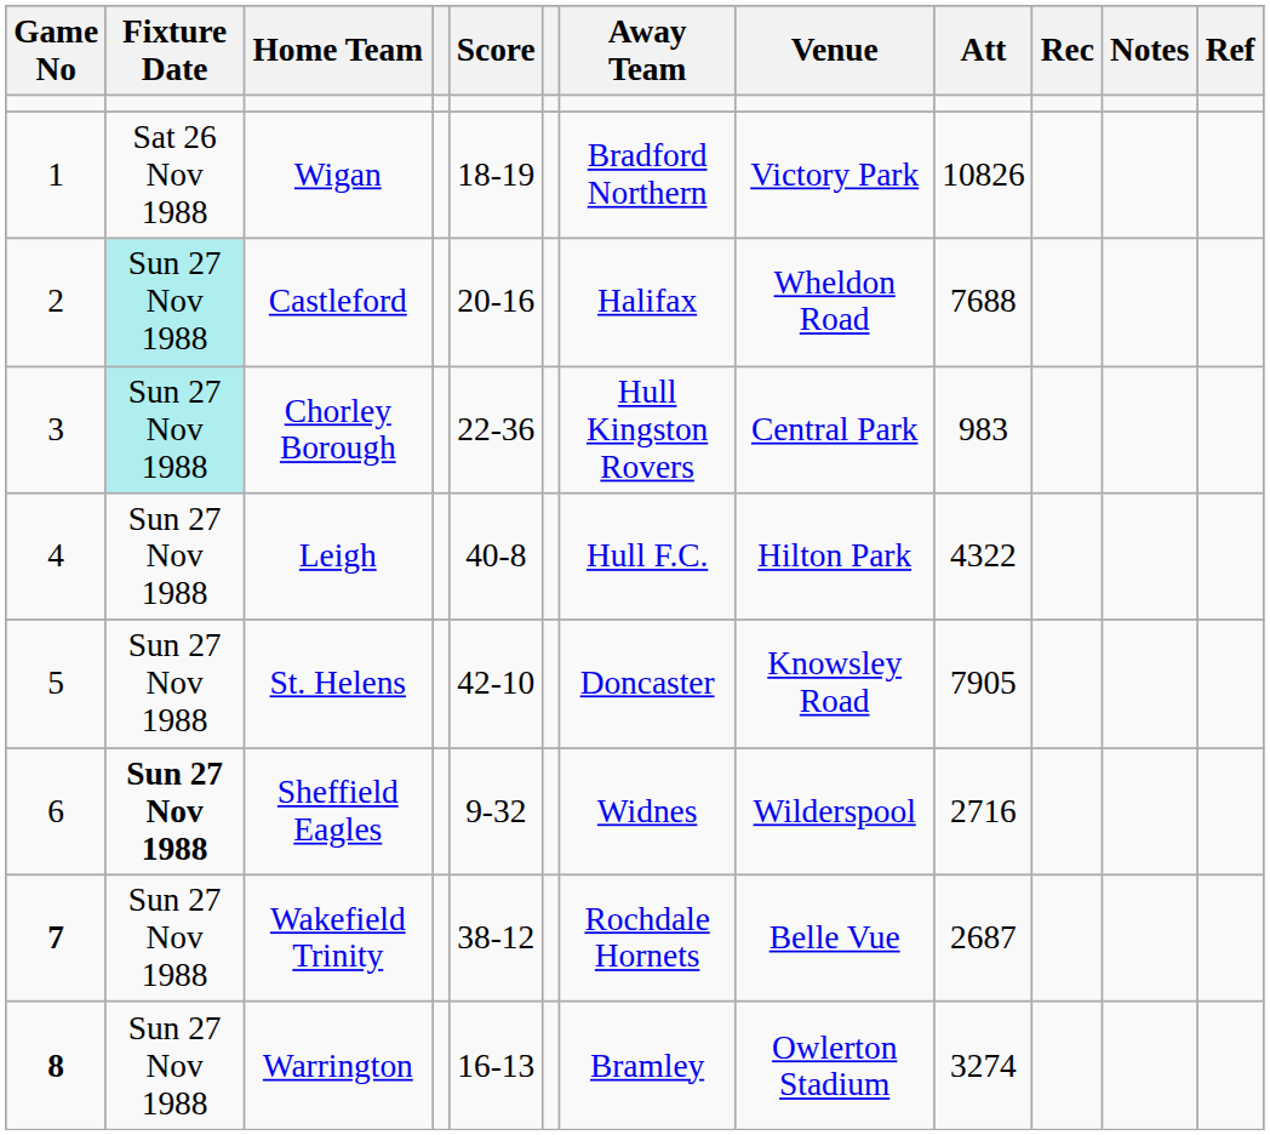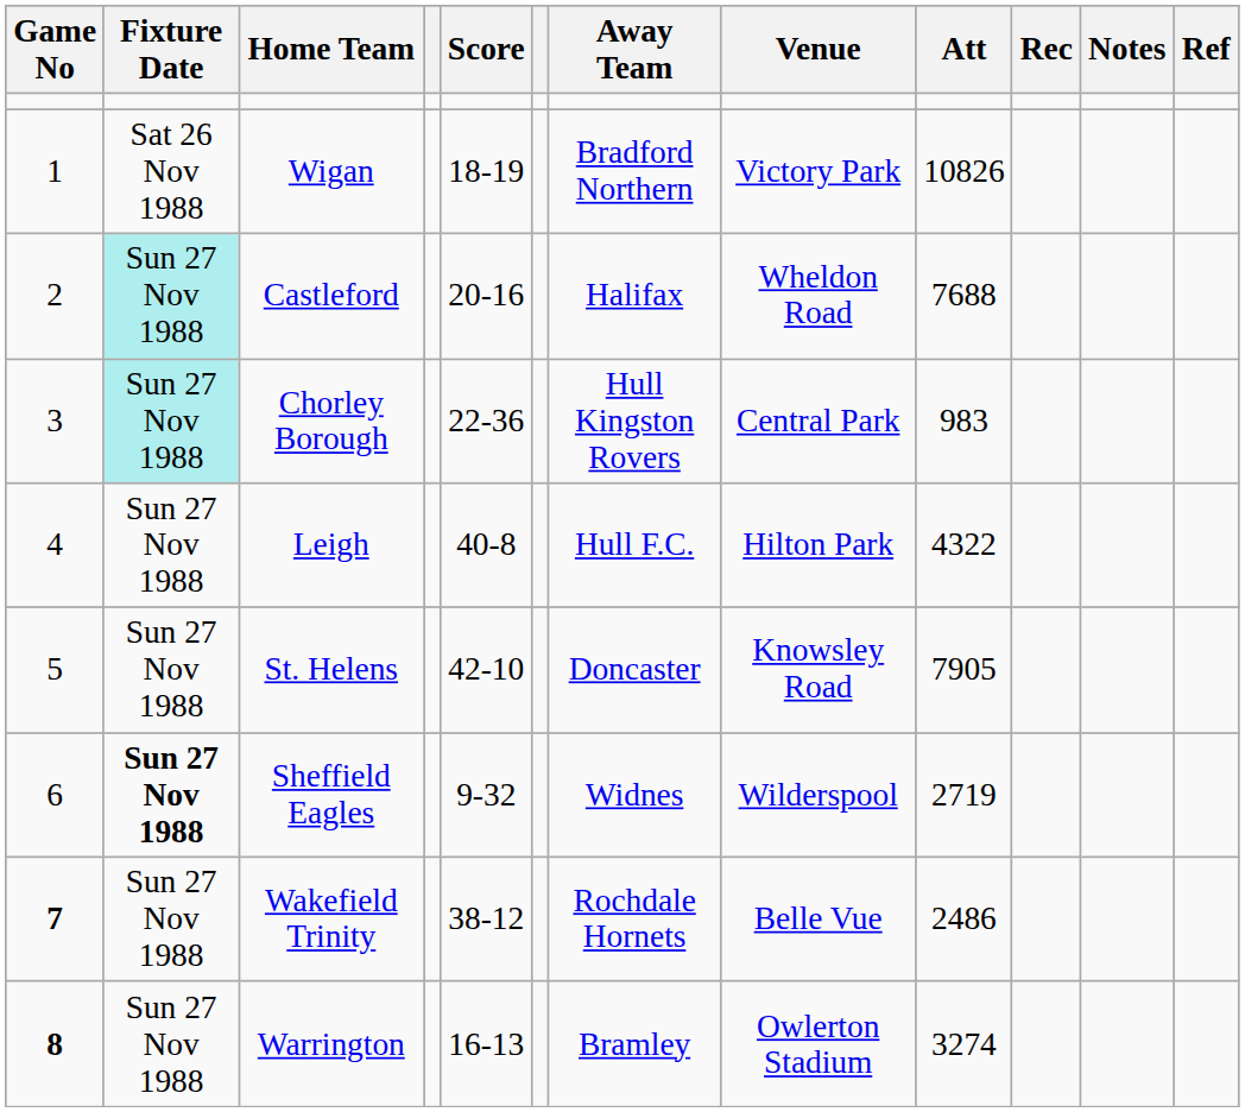 <table class="wikitable" style="text-align:center;">
 <tr>
 <th width=10 abbr="No">Game No</th>
 <th width=110 abbr="Date">Fixture Date</th>
 <th width=150 abbr="Home Team">Home Team</th>
 <th width=5 abbr="space"></th>
 <th width=20 abbr="Score">Score</th>
 <th width=5 abbr="space"></th>
 <th width=150 abbr="Away Team">Away Team</th>
 <th width=150 abbr="Venue">Venue</th>
 <th width=30 abbr="Att">Att</th>
 <th width=30 abbr="Rec">Rec</th>
 <th width=20 abbr="Notes">Notes</th>
 <th width=30 abbr="Ref">Ref</th>
 </tr>
 <tr>
 <td></td>
 <td></td>
 <td></td>
 <td></td>
 <td></td>
 <td></td>
 <td></td>
 <td></td>
 <td></td>
 <td></td>
 <td></td>
 <td></td>
 </tr>
 <tr>
 <td>1</td>
 <td>Sat 26 Nov 1988</td>
 <td><a href='#'>Wigan</a></td>
 <td></td>
 <td>18-19</td>
 <td></td>
 <td><a href='#'>Bradford Northern</a></td>
 <td><a href='#'>Victory Park</a></td>
 <td>10826</td>
 <td></td>
 <td></td>
 <td></td>
 </tr>
 <tr>
 <td>2</td>
 <td style="background: paleturquoise;">Sun 27 Nov 1988</td>
 <td><a href='#'>Castleford</a></td>
 <td></td>
 <td>20-16</td>
 <td></td>
 <td><a href='#'>Halifax</a></td>
 <td><a href='#'>Wheldon Road</a></td>
 <td>7688</td>
 <td></td>
 <td></td>
 <td></td>
 </tr>
 <tr>
 <td>3</td>
 <td style="background: paleturquoise;">Sun 27 Nov 1988</td>
 <td><a href='#'>Chorley Borough</a></td>
 <td></td>
 <td>22-36</td>
 <td></td>
 <td><a href='#'>Hull Kingston Rovers</a></td>
 <td><a href='#'>Central Park</a></td>
 <td>983</td>
 <td></td>
 <td></td>
 <td></td>
 </tr>
 <tr>
 <td>4</td>
 <td>Sun 27 Nov 1988</td>
 <td><a href='#'>Leigh</a></td>
 <td></td>
 <td>40-8</td>
 <td></td>
 <td><a href='#'>Hull F.C.</a></td>
 <td><a href='#'>Hilton Park</a></td>
 <td>4322</td>
 <td></td>
 <td></td>
 <td></td>
 </tr>
 <tr>
 <td>5</td>
 <td>Sun 27 Nov 1988</td>
 <td><a href='#'>St. Helens</a></td>
 <td></td>
 <td>42-10</td>
 <td></td>
 <td><a href='#'>Doncaster</a></td>
 <td><a href='#'>Knowsley Road</a></td>
 <td>7905</td>
 <td></td>
 <td></td>
 <td></td>
 </tr>
 <tr>
 <td>6</td>
 <td><strong>Sun 27 Nov 1988</strong></td>
 <td><a href='#'>Sheffield Eagles</a></td>
 <td></td>
 <td>9-32</td>
 <td></td>
 <td><a href='#'>Widnes</a></td>
 <td><a href='#'>Wilderspool</a></td>
-<td>2716</td>
+<td>2719</td>
 <td></td>
 <td></td>
 <td></td>
 </tr>
 <tr>
 <td><strong>7</strong></td>
 <td>Sun 27 Nov 1988</td>
 <td><a href='#'>Wakefield Trinity</a></td>
 <td></td>
 <td>38-12</td>
 <td></td>
 <td><a href='#'>Rochdale Hornets</a></td>
 <td><a href='#'>Belle Vue</a></td>
-<td>2687</td>
+<td>2486</td>
 <td></td>
 <td></td>
 <td></td>
 </tr>
 <tr>
 <td><strong>8</strong></td>
 <td>Sun 27 Nov 1988</td>
 <td><a href='#'>Warrington</a></td>
 <td></td>
 <td>16-13</td>
 <td></td>
 <td><a href='#'>Bramley</a></td>
 <td><a href='#'>Owlerton Stadium</a></td>
 <td>3274</td>
 <td></td>
 <td></td>
 <td></td>
 </tr>
 </table>
